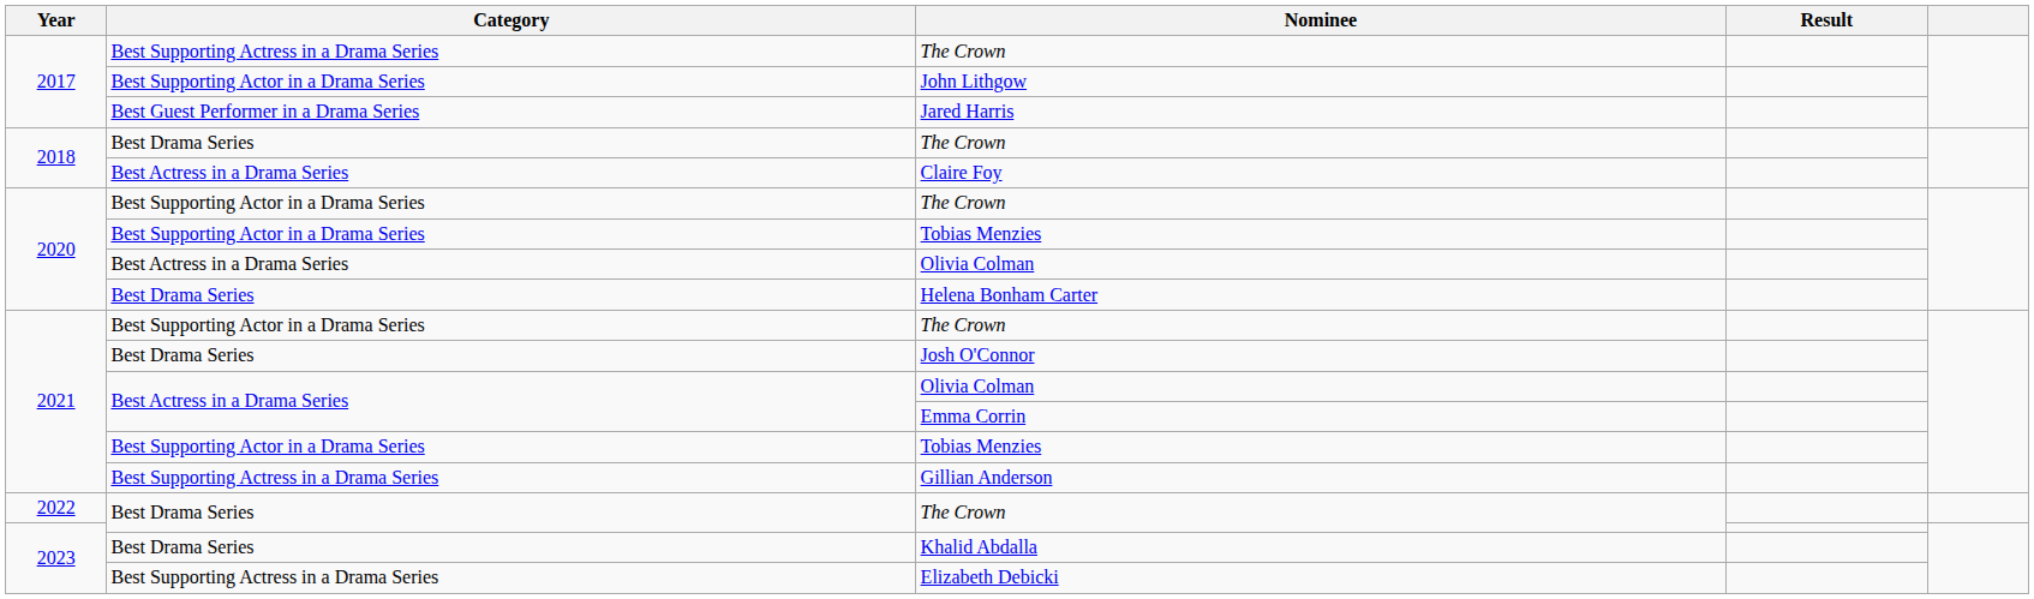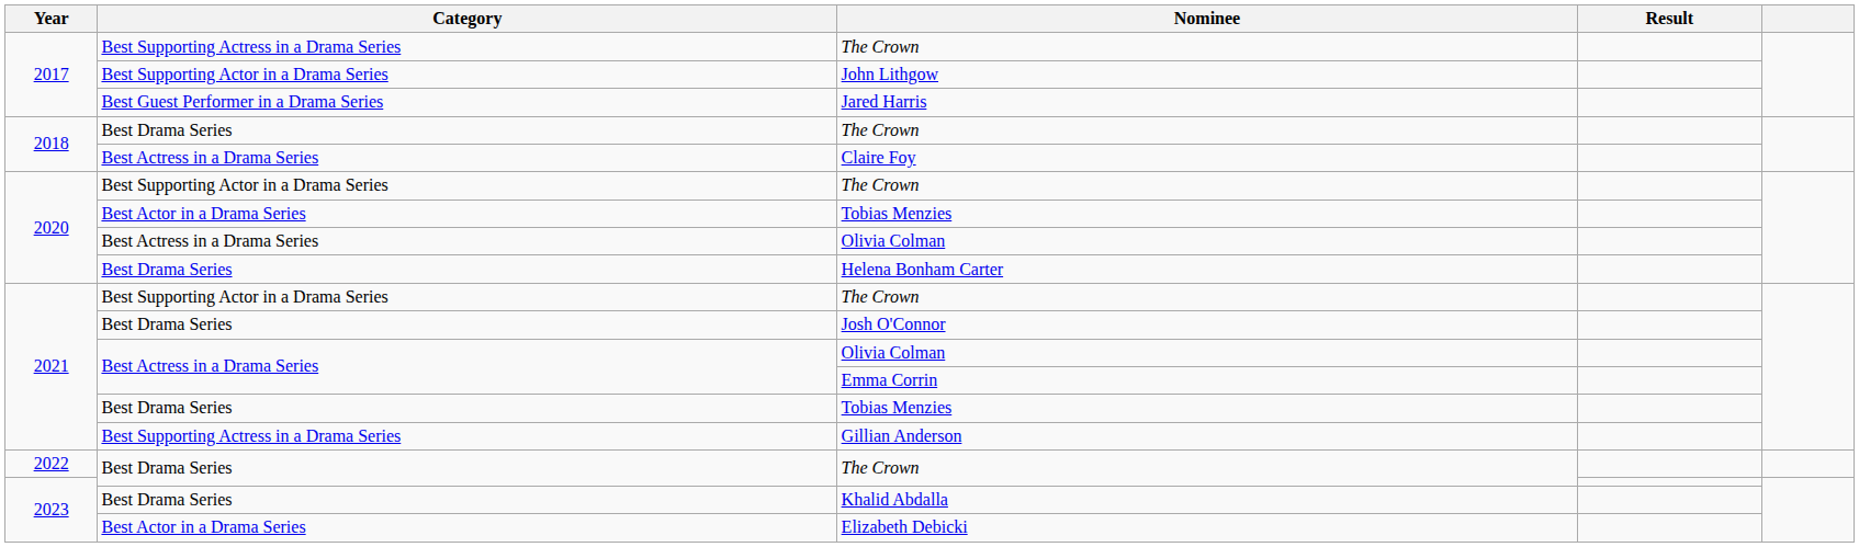 <table class="wikitable" style="width:85%;">
 <tr>
 <th width=5%>Year</th>
 <th style="width:40%;">Category</th>
 <th style="width:40%;">Nominee</th>
 <th style="width:10%;">Result</th>
 <th width=5%></th>
 </tr>
 <tr>
 <td style="text-align: center;" rowspan="3"><a href='#'>2017</a></td>
 <td><a href='#'>Best Supporting Actress in a Drama Series</a></td>
 <td><em>The Crown</em></td>
 <td></td>
 <td rowspan="3"></td>
 </tr>
 <tr>
 <td><a href='#'>Best Supporting Actor in a Drama Series</a></td>
 <td><a href='#'>John Lithgow</a></td>
 <td></td>
 </tr>
 <tr>
 <td><a href='#'>Best Guest Performer in a Drama Series</a></td>
 <td><a href='#'>Jared Harris</a></td>
 <td></td>
 </tr>
 <tr>
 <td style="text-align: center;" rowspan="2"><a href='#'>2018</a></td>
 <td>Best Drama Series</td>
 <td><em>The Crown</em></td>
 <td></td>
 <td rowspan="2"></td>
 </tr>
 <tr>
 <td><a href='#'>Best Actress in a Drama Series</a></td>
 <td><a href='#'>Claire Foy</a></td>
 <td></td>
 </tr>
 <tr>
 <td style="text-align: center;" rowspan="4"><a href='#'>2020</a></td>
 <td>Best Supporting Actor in a Drama Series</td>
 <td><em>The Crown</em></td>
 <td></td>
 <td rowspan="4"></td>
 </tr>
 <tr>
-<td><a href='#'>Best Supporting Actor in a Drama Series</a></td>
+<td><a href='#'>Best Actor in a Drama Series</a></td>
 <td><a href='#'>Tobias Menzies</a></td>
 <td></td>
 </tr>
 <tr>
 <td>Best Actress in a Drama Series</td>
 <td><a href='#'>Olivia Colman</a></td>
 <td></td>
 </tr>
 <tr>
 <td><a href='#'>Best Drama Series</a></td>
 <td><a href='#'>Helena Bonham Carter</a></td>
 <td></td>
 </tr>
 <tr>
 <td style="text-align: center;" rowspan="6"><a href='#'>2021</a></td>
 <td>Best Supporting Actor in a Drama Series</td>
 <td><em>The Crown</em></td>
 <td></td>
 <td rowspan="6"></td>
 </tr>
 <tr>
 <td>Best Drama Series</td>
 <td><a href='#'>Josh O'Connor</a></td>
 <td></td>
 </tr>
 <tr>
 <td rowspan="2"><a href='#'>Best Actress in a Drama Series</a></td>
 <td><a href='#'>Olivia Colman</a></td>
 <td></td>
 </tr>
 <tr>
 <td><a href='#'>Emma Corrin</a></td>
 <td></td>
 </tr>
 <tr>
-<td><a href='#'>Best Supporting Actor in a Drama Series</a></td>
+<td>Best Drama Series</td>
 <td><a href='#'>Tobias Menzies</a></td>
 <td></td>
 </tr>
 <tr>
 <td><a href='#'>Best Supporting Actress in a Drama Series</a></td>
 <td><a href='#'>Gillian Anderson</a></td>
 <td></td>
 </tr>
 <tr>
 <td style="text-align: center;"><a href='#'>2022</a></td>
 <td rowspan="2">Best Drama Series</td>
 <td rowspan="2"><em>The Crown</em></td>
 <td></td>
 <td></td>
 </tr>
 <tr>
 <td style="text-align: center;" rowspan="3"><a href='#'>2023</a></td>
 <td></td>
 <td rowspan="3"></td>
 </tr>
 <tr>
 <td>Best Drama Series</td>
 <td><a href='#'>Khalid Abdalla</a></td>
 <td></td>
 </tr>
 <tr>
-<td>Best Supporting Actress in a Drama Series</td>
+<td><a href='#'>Best Actor in a Drama Series</a></td>
 <td><a href='#'>Elizabeth Debicki</a></td>
 <td></td>
 </tr>
 <tr>
 </tr>
 </table>
